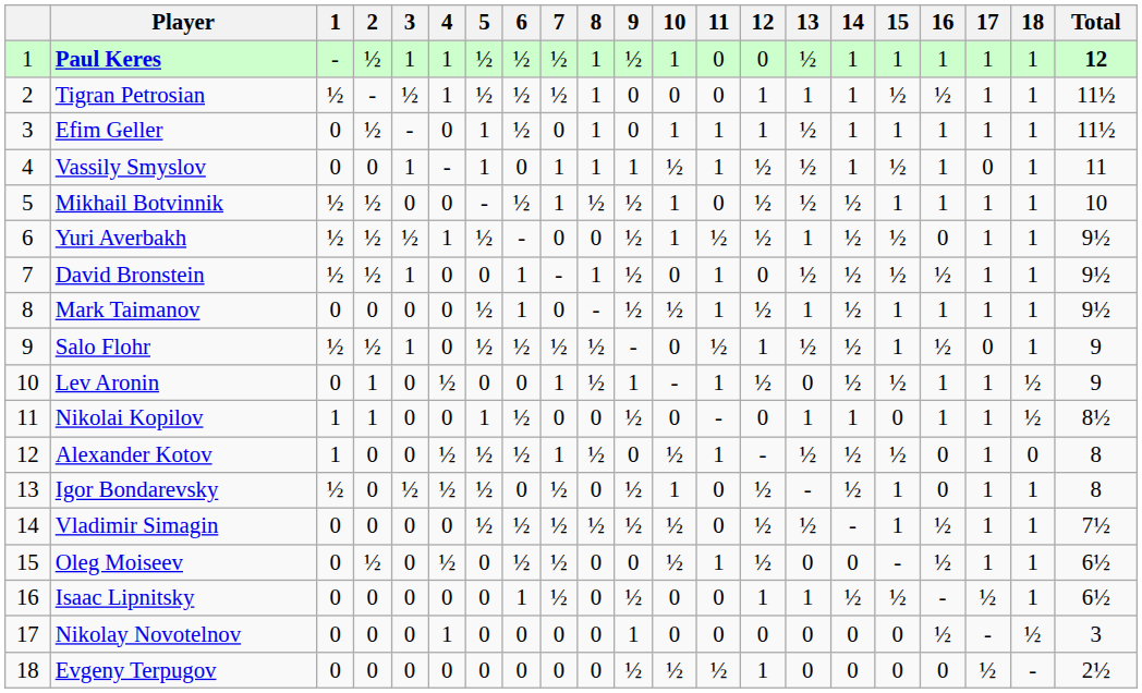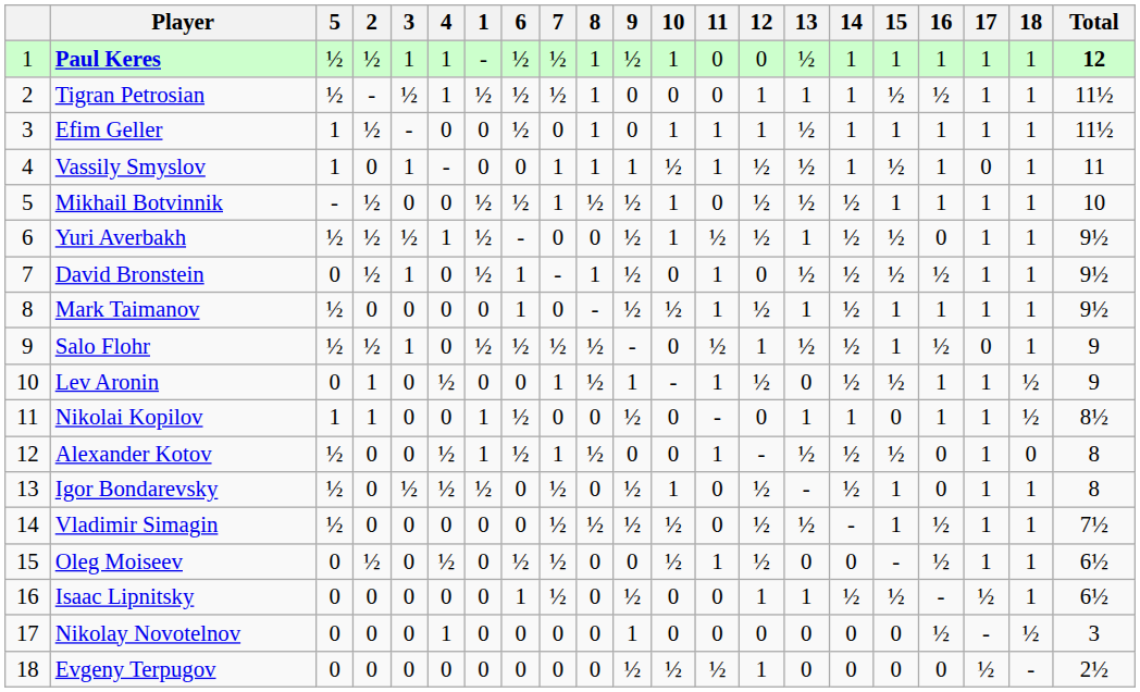 <table class="wikitable" border="1" width="800px">
 <tr>
 <th></th>
 <th>Player</th>
-<th>1</th>
+<th>5</th>
 <th>2</th>
 <th>3</th>
 <th>4</th>
-<th>5</th>
+<th>1</th>
 <th>6</th>
 <th>7</th>
 <th>8</th>
 <th>9</th>
 <th>10</th>
 <th>11</th>
 <th>12</th>
 <th>13</th>
 <th>14</th>
 <th>15</th>
 <th>16</th>
 <th>17</th>
 <th>18</th>
 <th>Total</th>
 </tr>
 <tr align="center" style="background:#ccffcc;">
 <td>1</td>
 <td align="left"> <strong><a href='#'>Paul Keres</a></strong></td>
-<td>-</td>
+<td>½</td>
 <td>½</td>
 <td>1</td>
 <td>1</td>
-<td>½</td>
+<td>-</td>
 <td>½</td>
 <td>½</td>
 <td>1</td>
 <td>½</td>
 <td>1</td>
 <td>0</td>
 <td>0</td>
 <td>½</td>
 <td>1</td>
 <td>1</td>
 <td>1</td>
 <td>1</td>
 <td>1</td>
 <td align="center"><strong>12</strong></td>
 </tr>
 <tr align="center">
 <td>2</td>
 <td align="left"> <a href='#'>Tigran Petrosian</a></td>
 <td>½</td>
 <td>-</td>
 <td>½</td>
 <td>1</td>
 <td>½</td>
 <td>½</td>
 <td>½</td>
 <td>1</td>
 <td>0</td>
 <td>0</td>
 <td>0</td>
 <td>1</td>
 <td>1</td>
 <td>1</td>
 <td>½</td>
 <td>½</td>
 <td>1</td>
 <td>1</td>
 <td align="center">11½</td>
 </tr>
 <tr align="center">
 <td>3</td>
 <td align="left"> <a href='#'>Efim Geller</a></td>
-<td>0</td>
+<td>1</td>
 <td>½</td>
 <td>-</td>
 <td>0</td>
-<td>1</td>
+<td>0</td>
 <td>½</td>
 <td>0</td>
 <td>1</td>
 <td>0</td>
 <td>1</td>
 <td>1</td>
 <td>1</td>
 <td>½</td>
 <td>1</td>
 <td>1</td>
 <td>1</td>
 <td>1</td>
 <td>1</td>
 <td align="center">11½</td>
 </tr>
 <tr align="center">
 <td>4</td>
 <td align="left"> <a href='#'>Vassily Smyslov</a></td>
-<td>0</td>
+<td>1</td>
 <td>0</td>
 <td>1</td>
 <td>-</td>
-<td>1</td>
+<td>0</td>
 <td>0</td>
 <td>1</td>
 <td>1</td>
 <td>1</td>
 <td>½</td>
 <td>1</td>
 <td>½</td>
 <td>½</td>
 <td>1</td>
 <td>½</td>
 <td>1</td>
 <td>0</td>
 <td>1</td>
 <td align="center">11</td>
 </tr>
 <tr align="center">
 <td>5</td>
 <td align="left"> <a href='#'>Mikhail Botvinnik</a></td>
-<td>½</td>
+<td>-</td>
 <td>½</td>
 <td>0</td>
 <td>0</td>
-<td>-</td>
+<td>½</td>
 <td>½</td>
 <td>1</td>
 <td>½</td>
 <td>½</td>
 <td>1</td>
 <td>0</td>
 <td>½</td>
 <td>½</td>
 <td>½</td>
 <td>1</td>
 <td>1</td>
 <td>1</td>
 <td>1</td>
 <td align="center">10</td>
 </tr>
 <tr align="center">
 <td>6</td>
 <td align="left"> <a href='#'>Yuri Averbakh</a></td>
 <td>½</td>
 <td>½</td>
 <td>½</td>
 <td>1</td>
 <td>½</td>
 <td>-</td>
 <td>0</td>
 <td>0</td>
 <td>½</td>
 <td>1</td>
 <td>½</td>
 <td>½</td>
 <td>1</td>
 <td>½</td>
 <td>½</td>
 <td>0</td>
 <td>1</td>
 <td>1</td>
 <td align="center">9½</td>
 </tr>
 <tr align="center">
 <td>7</td>
 <td align="left"> <a href='#'>David Bronstein</a></td>
-<td>½</td>
+<td>0</td>
 <td>½</td>
 <td>1</td>
 <td>0</td>
-<td>0</td>
+<td>½</td>
 <td>1</td>
 <td>-</td>
 <td>1</td>
 <td>½</td>
 <td>0</td>
 <td>1</td>
 <td>0</td>
 <td>½</td>
 <td>½</td>
 <td>½</td>
 <td>½</td>
 <td>1</td>
 <td>1</td>
 <td align="center">9½</td>
 </tr>
 <tr align="center">
 <td>8</td>
 <td align="left"> <a href='#'>Mark Taimanov</a></td>
+<td>½</td>
 <td>0</td>
 <td>0</td>
 <td>0</td>
 <td>0</td>
-<td>½</td>
 <td>1</td>
 <td>0</td>
 <td>-</td>
 <td>½</td>
 <td>½</td>
 <td>1</td>
 <td>½</td>
 <td>1</td>
 <td>½</td>
 <td>1</td>
 <td>1</td>
 <td>1</td>
 <td>1</td>
 <td align="center">9½</td>
 </tr>
 <tr align="center">
 <td>9</td>
 <td align="left"> <a href='#'>Salo Flohr</a></td>
 <td>½</td>
 <td>½</td>
 <td>1</td>
 <td>0</td>
 <td>½</td>
 <td>½</td>
 <td>½</td>
 <td>½</td>
 <td>-</td>
 <td>0</td>
 <td>½</td>
 <td>1</td>
 <td>½</td>
 <td>½</td>
 <td>1</td>
 <td>½</td>
 <td>0</td>
 <td>1</td>
 <td align="center">9</td>
 </tr>
 <tr align="center">
 <td>10</td>
 <td align="left"> <a href='#'>Lev Aronin</a></td>
 <td>0</td>
 <td>1</td>
 <td>0</td>
 <td>½</td>
 <td>0</td>
 <td>0</td>
 <td>1</td>
 <td>½</td>
 <td>1</td>
 <td>-</td>
 <td>1</td>
 <td>½</td>
 <td>0</td>
 <td>½</td>
 <td>½</td>
 <td>1</td>
 <td>1</td>
 <td>½</td>
 <td align="center">9</td>
 </tr>
 <tr align="center">
 <td>11</td>
 <td align="left"> <a href='#'>Nikolai Kopilov</a></td>
 <td>1</td>
 <td>1</td>
 <td>0</td>
 <td>0</td>
 <td>1</td>
 <td>½</td>
 <td>0</td>
 <td>0</td>
 <td>½</td>
 <td>0</td>
 <td>-</td>
 <td>0</td>
 <td>1</td>
 <td>1</td>
 <td>0</td>
 <td>1</td>
 <td>1</td>
 <td>½</td>
 <td align="center">8½</td>
 </tr>
 <tr align="center">
 <td>12</td>
 <td align="left"> <a href='#'>Alexander Kotov</a></td>
-<td>1</td>
+<td>½</td>
 <td>0</td>
 <td>0</td>
 <td>½</td>
-<td>½</td>
+<td>1</td>
 <td>½</td>
 <td>1</td>
 <td>½</td>
 <td>0</td>
-<td>½</td>
+<td>0</td>
 <td>1</td>
 <td>-</td>
 <td>½</td>
 <td>½</td>
 <td>½</td>
 <td>0</td>
 <td>1</td>
 <td>0</td>
 <td align="center">8</td>
 </tr>
 <tr align="center">
 <td>13</td>
 <td align="left"> <a href='#'>Igor Bondarevsky</a></td>
 <td>½</td>
 <td>0</td>
 <td>½</td>
 <td>½</td>
 <td>½</td>
 <td>0</td>
 <td>½</td>
 <td>0</td>
 <td>½</td>
 <td>1</td>
 <td>0</td>
 <td>½</td>
 <td>-</td>
 <td>½</td>
 <td>1</td>
 <td>0</td>
 <td>1</td>
 <td>1</td>
 <td align="center">8</td>
 </tr>
 <tr align="center">
 <td>14</td>
 <td align="left"> <a href='#'>Vladimir Simagin</a></td>
+<td>½</td>
 <td>0</td>
 <td>0</td>
 <td>0</td>
 <td>0</td>
-<td>½</td>
-<td>½</td>
+<td>0</td>
 <td>½</td>
 <td>½</td>
 <td>½</td>
 <td>½</td>
 <td>0</td>
 <td>½</td>
 <td>½</td>
 <td>-</td>
 <td>1</td>
 <td>½</td>
 <td>1</td>
 <td>1</td>
 <td align="center">7½</td>
 </tr>
 <tr align="center">
 <td>15</td>
 <td align="left"> <a href='#'>Oleg Moiseev</a></td>
 <td>0</td>
 <td>½</td>
 <td>0</td>
 <td>½</td>
 <td>0</td>
 <td>½</td>
 <td>½</td>
 <td>0</td>
 <td>0</td>
 <td>½</td>
 <td>1</td>
 <td>½</td>
 <td>0</td>
 <td>0</td>
 <td>-</td>
 <td>½</td>
 <td>1</td>
 <td>1</td>
 <td align="center">6½</td>
 </tr>
 <tr align="center">
 <td>16</td>
 <td align="left"> <a href='#'>Isaac Lipnitsky</a></td>
 <td>0</td>
 <td>0</td>
 <td>0</td>
 <td>0</td>
 <td>0</td>
 <td>1</td>
 <td>½</td>
 <td>0</td>
 <td>½</td>
 <td>0</td>
 <td>0</td>
 <td>1</td>
 <td>1</td>
 <td>½</td>
 <td>½</td>
 <td>-</td>
 <td>½</td>
 <td>1</td>
 <td align="center">6½</td>
 </tr>
 <tr align="center">
 <td>17</td>
 <td align="left"> <a href='#'>Nikolay Novotelnov</a></td>
 <td>0</td>
 <td>0</td>
 <td>0</td>
 <td>1</td>
 <td>0</td>
 <td>0</td>
 <td>0</td>
 <td>0</td>
 <td>1</td>
 <td>0</td>
 <td>0</td>
 <td>0</td>
 <td>0</td>
 <td>0</td>
 <td>0</td>
 <td>½</td>
 <td>-</td>
 <td>½</td>
 <td align="center">3</td>
 </tr>
 <tr align="center">
 <td>18</td>
 <td align="left"> <a href='#'>Evgeny Terpugov</a></td>
 <td>0</td>
 <td>0</td>
 <td>0</td>
 <td>0</td>
 <td>0</td>
 <td>0</td>
 <td>0</td>
 <td>0</td>
 <td>½</td>
 <td>½</td>
 <td>½</td>
 <td>1</td>
 <td>0</td>
 <td>0</td>
 <td>0</td>
 <td>0</td>
 <td>½</td>
 <td>-</td>
 <td align="center">2½</td>
 </tr>
 </table>
